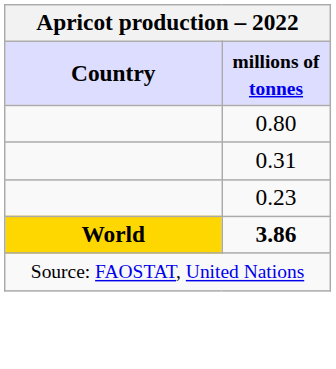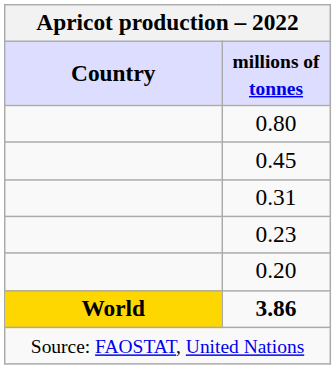 <table class="wikitable floatright" style="width:14em; text-align:center;">
 <tr>
 <th colspan=2>Apricot production – 2022</th>
 </tr>
 <tr>
 <th style="background:#ddf; width:50%;">Country</th>
 <th style="background:#ddf; width:25%;"><small>millions of <a href='#'>tonnes</a><br></small></th>
 </tr>
 <tr>
 <td></td>
 <td>0.80</td>
 </tr>
 <tr>
 <td></td>
+<td>0.45</td>
+</tr>
+<tr>
+<td></td>
 <td>0.31</td>
 </tr>
 <tr>
 <td></td>
 <td>0.23</td>
+</tr>
+<tr>
+<td></td>
+<td>0.20</td>
 </tr>
 <tr>
 <td style="background: gold;"><strong>World</strong></td>
 <td><strong>3.86</strong></td>
 </tr>
 <tr>
 <td colspan=2><small>Source: <a href='#'>FAOSTAT</a>, <a href='#'>United Nations</a></small></td>
 </tr>
 </table>
